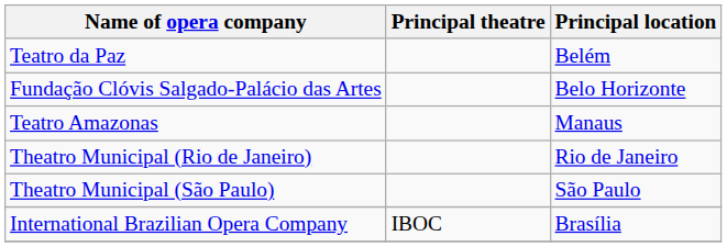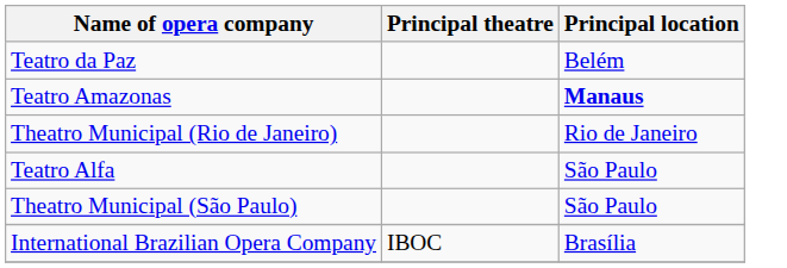 <table class="wikitable">
 <tr>
 <th>Name of <a href='#'>opera</a> company</th>
 <th>Principal theatre</th>
 <th>Principal location</th>
 </tr>
 <tr>
 <td><a href='#'>Teatro da Paz </a></td>
 <td></td>
 <td><a href='#'>Belém</a></td>
 </tr>
 <tr>
-<td><a href='#'>Fundação Clóvis Salgado-Palácio das Artes</a></td>
-<td></td>
-<td><a href='#'>Belo Horizonte</a></td>
-</tr>
-<tr>
 <td><a href='#'>Teatro Amazonas</a></td>
 <td></td>
-<td><a href='#'>Manaus</a></td>
+<td><strong><a href='#'>Manaus</a></strong></td>
 </tr>
 <tr>
 <td><a href='#'>Theatro Municipal (Rio de Janeiro)</a></td>
 <td></td>
 <td><a href='#'>Rio de Janeiro</a></td>
+</tr>
+<tr>
+<td><a href='#'>Teatro Alfa</a></td>
+<td></td>
+<td><a href='#'>São Paulo</a></td>
 </tr>
 <tr>
 <td><a href='#'>Theatro Municipal (São Paulo)</a></td>
 <td></td>
 <td><a href='#'>São Paulo</a></td>
 </tr>
 <tr>
 </tr>
 <tr>
 <td><a href='#'>International Brazilian Opera Company</a></td>
 <td>IBOC</td>
 <td><a href='#'>Brasília</a></td>
 </tr>
 <tr>
 </tr>
 </table>
